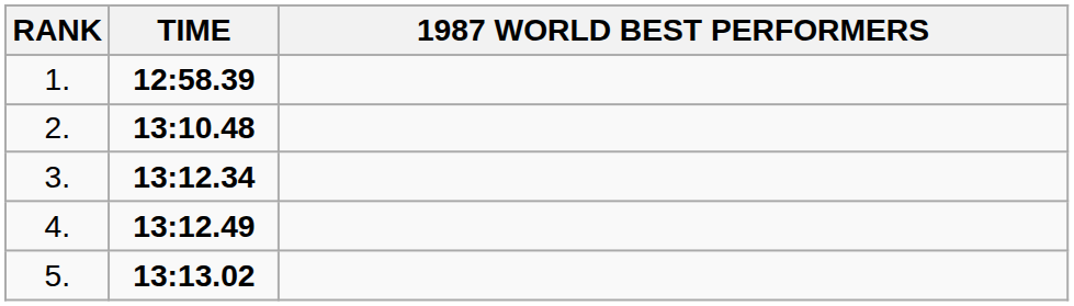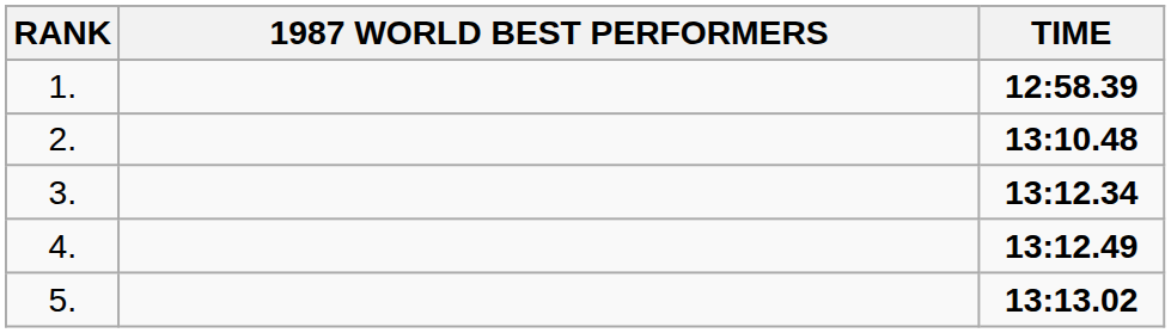 <table class="wikitable" style="border-collapse: collapse; font-size: 90%;">
 <tr>
 <th>RANK</th>
+<th align="center" style="width: 25em">1987 WORLD BEST PERFORMERS</th>
 <th align="center" style="width: 5em">TIME</th>
-<th align="center" style="width: 25em">1987 WORLD BEST PERFORMERS</th>
 </tr>
 <tr>
 <td align="center">1.</td>
+<td></td>
 <td align="center"><strong>12:58.39</strong></td>
-<td></td>
 </tr>
 <tr>
 <td align="center">2.</td>
+<td></td>
 <td align="center"><strong>13:10.48</strong></td>
-<td></td>
 </tr>
 <tr>
 <td align="center">3.</td>
+<td></td>
 <td align="center"><strong>13:12.34</strong></td>
-<td></td>
 </tr>
 <tr>
 <td align="center">4.</td>
+<td></td>
 <td align="center"><strong>13:12.49</strong></td>
-<td></td>
 </tr>
 <tr>
 <td align="center">5.</td>
+<td></td>
 <td align="center"><strong>13:13.02</strong></td>
-<td></td>
 </tr>
 </table>
